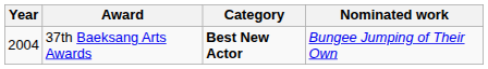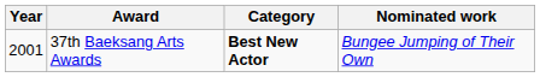 <table class="wikitable" style="width:550px">
 <tr>
 <th width=10>Year</th>
 <th>Award</th>
 <th>Category</th>
 <th>Nominated work</th>
 </tr>
 <tr>
-<td>2004</td>
+<td>2001</td>
 <td>37th <a href='#'>Baeksang Arts Awards</a></td>
 <td><strong>Best New Actor</strong></td>
 <td><em><a href='#'>Bungee Jumping of Their Own</a></em></td>
 </tr>
 </table>
